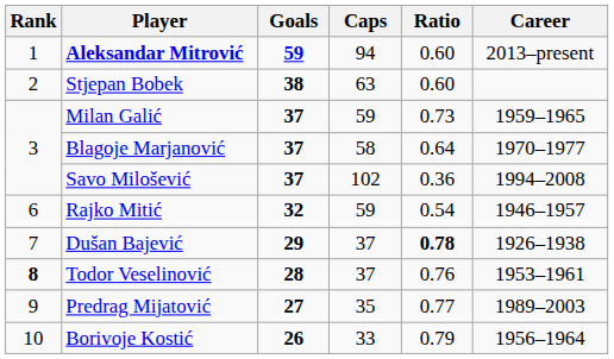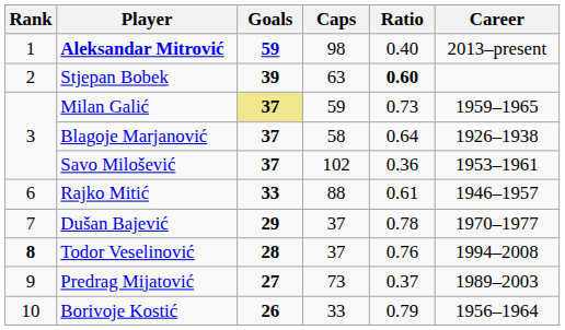 <table class="wikitable sortable" style="text-align:center;">
 <tr>
 <th width="30">Rank</th>
 <th style="width:150px;">Player</th>
 <th width="50">Goals</th>
 <th width="50">Caps</th>
 <th width="50">Ratio</th>
 <th style="width:100px;">Career</th>
 </tr>
 <tr>
 <td>1</td>
 <td align="left"><strong><a href='#'>Aleksandar Mitrović</a></strong></td>
 <td><strong><a href='#'>59</a></strong></td>
-<td>94</td>
-<td>0.60</td>
+<td>98</td>
+<td>0.40</td>
 <td>2013–present</td>
 </tr>
 <tr>
 <td>2</td>
 <td align="left"><a href='#'>Stjepan Bobek</a></td>
-<td><strong>38</strong></td>
+<td><strong>39</strong></td>
 <td>63</td>
-<td>0.60</td>
+<td><strong>0.60</strong></td>
 <td></td>
 </tr>
 <tr>
 <td rowspan="3">3</td>
 <td align="left"><a href='#'>Milan Galić</a></td>
-<td><strong>37</strong></td>
+<td style="background: khaki;"><strong>37</strong></td>
 <td>59</td>
 <td>0.73</td>
 <td>1959–1965</td>
 </tr>
 <tr>
 <td align="left"><a href='#'>Blagoje Marjanović</a></td>
 <td><strong>37</strong></td>
 <td>58</td>
 <td>0.64</td>
-<td>1970–1977</td>
+<td>1926–1938</td>
 </tr>
 <tr>
 <td align="left"><a href='#'>Savo Milošević</a></td>
 <td><strong>37</strong></td>
 <td>102</td>
 <td>0.36</td>
-<td>1994–2008</td>
+<td>1953–1961</td>
 </tr>
 <tr>
 <td>6</td>
 <td align="left"><a href='#'>Rajko Mitić</a></td>
-<td><strong>32</strong></td>
-<td>59</td>
-<td>0.54</td>
+<td><strong>33</strong></td>
+<td>88</td>
+<td>0.61</td>
 <td>1946–1957</td>
 </tr>
 <tr>
 <td>7</td>
 <td align="left"><a href='#'>Dušan Bajević</a></td>
 <td><strong>29</strong></td>
 <td>37</td>
-<td><strong>0.78</strong></td>
-<td>1926–1938</td>
+<td>0.78</td>
+<td>1970–1977</td>
 </tr>
 <tr>
 <td><strong>8</strong></td>
 <td align="left"><a href='#'>Todor Veselinović</a></td>
 <td><strong>28</strong></td>
 <td>37</td>
 <td>0.76</td>
-<td>1953–1961</td>
+<td>1994–2008</td>
 </tr>
 <tr>
 <td>9</td>
 <td align="left"><a href='#'>Predrag Mijatović</a></td>
 <td><strong>27</strong></td>
-<td>35</td>
-<td>0.77</td>
+<td>73</td>
+<td>0.37</td>
 <td>1989–2003</td>
 </tr>
 <tr>
 <td>10</td>
 <td align="left"><a href='#'>Borivoje Kostić</a></td>
 <td><strong>26</strong></td>
 <td>33</td>
 <td>0.79</td>
 <td>1956–1964</td>
 </tr>
 </table>
